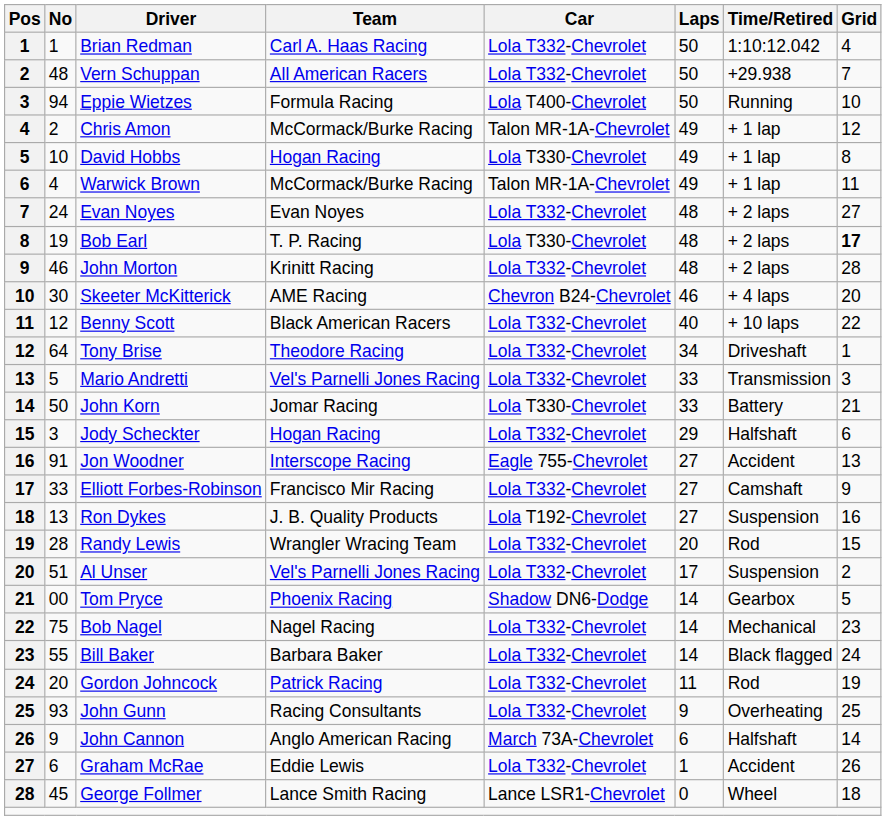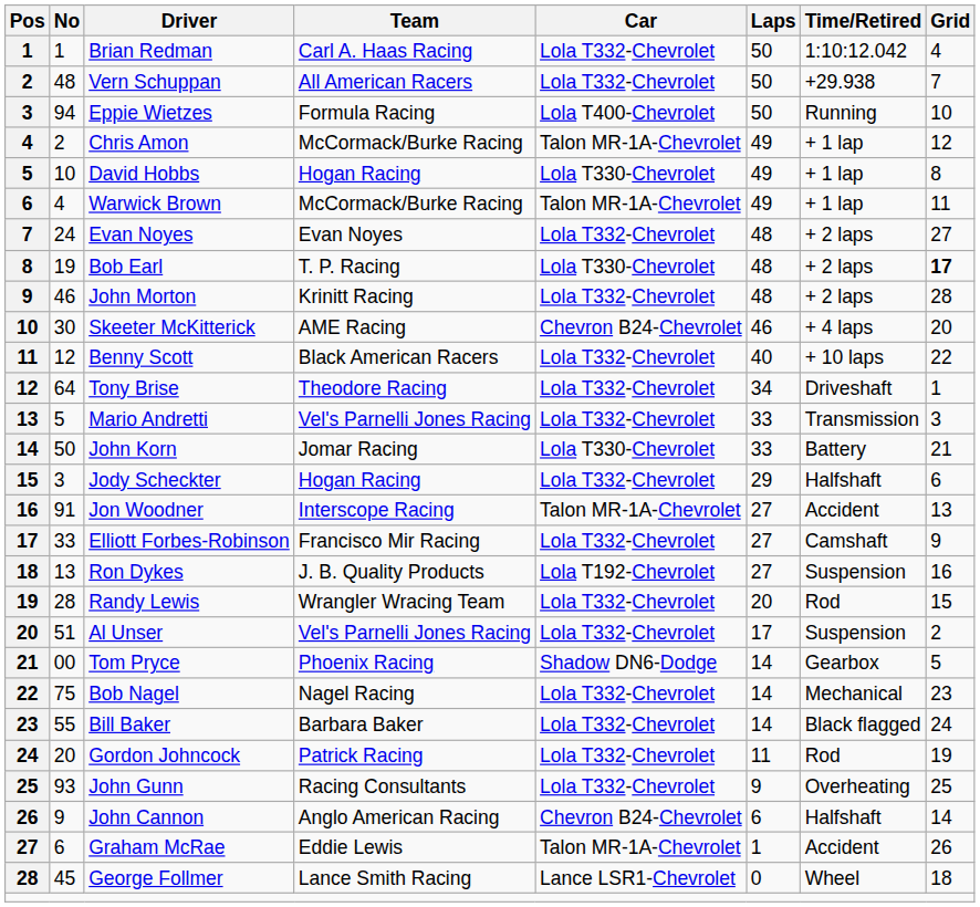 <table class="wikitable" style="font-size:95%;">
 <tr>
 <th>Pos</th>
 <th>No</th>
 <th>Driver</th>
 <th>Team</th>
 <th>Car</th>
 <th>Laps</th>
 <th>Time/Retired</th>
 <th>Grid</th>
 </tr>
 <tr>
 <th>1</th>
 <td>1</td>
 <td> <a href='#'>Brian Redman</a></td>
 <td><a href='#'>Carl A. Haas Racing</a></td>
 <td><a href='#'>Lola T332</a>-<a href='#'>Chevrolet</a></td>
 <td>50</td>
 <td>1:10:12.042</td>
 <td>4</td>
 </tr>
 <tr>
 <th>2</th>
 <td>48</td>
 <td> <a href='#'>Vern Schuppan</a></td>
 <td><a href='#'>All American Racers</a></td>
 <td><a href='#'>Lola T332</a>-<a href='#'>Chevrolet</a></td>
 <td>50</td>
 <td>+29.938</td>
 <td>7</td>
 </tr>
 <tr>
 <th>3</th>
 <td>94</td>
 <td> <a href='#'>Eppie Wietzes</a></td>
 <td>Formula Racing</td>
 <td><a href='#'>Lola</a> T400-<a href='#'>Chevrolet</a></td>
 <td>50</td>
 <td>Running</td>
 <td>10</td>
 </tr>
 <tr>
 <th>4</th>
 <td>2</td>
 <td> <a href='#'>Chris Amon</a></td>
 <td>McCormack/Burke Racing</td>
 <td>Talon MR-1A-<a href='#'>Chevrolet</a></td>
 <td>49</td>
 <td>+ 1 lap</td>
 <td>12</td>
 </tr>
 <tr>
 <th>5</th>
 <td>10</td>
 <td> <a href='#'>David Hobbs</a></td>
 <td><a href='#'>Hogan Racing</a></td>
 <td><a href='#'>Lola</a> T330-<a href='#'>Chevrolet</a></td>
 <td>49</td>
 <td>+ 1 lap</td>
 <td>8</td>
 </tr>
 <tr>
 <th>6</th>
 <td>4</td>
 <td> <a href='#'>Warwick Brown</a></td>
 <td>McCormack/Burke Racing</td>
 <td>Talon MR-1A-<a href='#'>Chevrolet</a></td>
 <td>49</td>
 <td>+ 1 lap</td>
 <td>11</td>
 </tr>
 <tr>
 <th>7</th>
 <td>24</td>
 <td> <a href='#'>Evan Noyes</a></td>
 <td>Evan Noyes</td>
 <td><a href='#'>Lola T332</a>-<a href='#'>Chevrolet</a></td>
 <td>48</td>
 <td>+ 2 laps</td>
 <td>27</td>
 </tr>
 <tr>
 <th>8</th>
 <td>19</td>
 <td> <a href='#'>Bob Earl</a></td>
 <td>T. P. Racing</td>
 <td><a href='#'>Lola</a> T330-<a href='#'>Chevrolet</a></td>
 <td>48</td>
 <td>+ 2 laps</td>
 <td><strong>17</strong></td>
 </tr>
 <tr>
 <th>9</th>
 <td>46</td>
 <td> <a href='#'>John Morton</a></td>
 <td>Krinitt Racing</td>
 <td><a href='#'>Lola T332</a>-<a href='#'>Chevrolet</a></td>
 <td>48</td>
 <td>+ 2 laps</td>
 <td>28</td>
 </tr>
 <tr>
 <th>10</th>
 <td>30</td>
 <td> <a href='#'>Skeeter McKitterick</a></td>
 <td>AME Racing</td>
 <td><a href='#'>Chevron</a> B24-<a href='#'>Chevrolet</a></td>
 <td>46</td>
 <td>+ 4 laps</td>
 <td>20</td>
 </tr>
 <tr>
 <th>11</th>
 <td>12</td>
 <td> <a href='#'>Benny Scott</a></td>
 <td>Black American Racers</td>
 <td><a href='#'>Lola T332</a>-<a href='#'>Chevrolet</a></td>
 <td>40</td>
 <td>+ 10 laps</td>
 <td>22</td>
 </tr>
 <tr>
 <th>12</th>
 <td>64</td>
 <td> <a href='#'>Tony Brise</a></td>
 <td><a href='#'>Theodore Racing</a></td>
 <td><a href='#'>Lola T332</a>-<a href='#'>Chevrolet</a></td>
 <td>34</td>
 <td>Driveshaft</td>
 <td>1</td>
 </tr>
 <tr>
 <th>13</th>
 <td>5</td>
 <td> <a href='#'>Mario Andretti</a></td>
 <td><a href='#'>Vel's Parnelli Jones Racing</a></td>
 <td><a href='#'>Lola T332</a>-<a href='#'>Chevrolet</a></td>
 <td>33</td>
 <td>Transmission</td>
 <td>3</td>
 </tr>
 <tr>
 <th>14</th>
 <td>50</td>
 <td> <a href='#'>John Korn</a></td>
 <td>Jomar Racing</td>
 <td><a href='#'>Lola</a> T330-<a href='#'>Chevrolet</a></td>
 <td>33</td>
 <td>Battery</td>
 <td>21</td>
 </tr>
 <tr>
 <th>15</th>
 <td>3</td>
 <td> <a href='#'>Jody Scheckter</a></td>
 <td><a href='#'>Hogan Racing</a></td>
 <td><a href='#'>Lola T332</a>-<a href='#'>Chevrolet</a></td>
 <td>29</td>
 <td>Halfshaft</td>
 <td>6</td>
 </tr>
 <tr>
 <th>16</th>
 <td>91</td>
 <td> <a href='#'>Jon Woodner</a></td>
 <td><a href='#'>Interscope Racing</a></td>
-<td><a href='#'>Eagle</a> 755-<a href='#'>Chevrolet</a></td>
+<td>Talon MR-1A-<a href='#'>Chevrolet</a></td>
 <td>27</td>
 <td>Accident</td>
 <td>13</td>
 </tr>
 <tr>
 <th>17</th>
 <td>33</td>
 <td> <a href='#'>Elliott Forbes-Robinson</a></td>
 <td>Francisco Mir Racing</td>
 <td><a href='#'>Lola T332</a>-<a href='#'>Chevrolet</a></td>
 <td>27</td>
 <td>Camshaft</td>
 <td>9</td>
 </tr>
 <tr>
 <th>18</th>
 <td>13</td>
 <td> <a href='#'>Ron Dykes</a></td>
 <td>J. B. Quality Products</td>
 <td><a href='#'>Lola</a> T192-<a href='#'>Chevrolet</a></td>
 <td>27</td>
 <td>Suspension</td>
 <td>16</td>
 </tr>
 <tr>
 <th>19</th>
 <td>28</td>
 <td> <a href='#'>Randy Lewis</a></td>
 <td>Wrangler Wracing Team</td>
 <td><a href='#'>Lola T332</a>-<a href='#'>Chevrolet</a></td>
 <td>20</td>
 <td>Rod</td>
 <td>15</td>
 </tr>
 <tr>
 <th>20</th>
 <td>51</td>
 <td> <a href='#'>Al Unser</a></td>
 <td><a href='#'>Vel's Parnelli Jones Racing</a></td>
 <td><a href='#'>Lola T332</a>-<a href='#'>Chevrolet</a></td>
 <td>17</td>
 <td>Suspension</td>
 <td>2</td>
 </tr>
 <tr>
 <th>21</th>
 <td>00</td>
 <td> <a href='#'>Tom Pryce</a></td>
 <td><a href='#'>Phoenix Racing</a></td>
 <td><a href='#'>Shadow</a> DN6-<a href='#'>Dodge</a></td>
 <td>14</td>
 <td>Gearbox</td>
 <td>5</td>
 </tr>
 <tr>
 <th>22</th>
 <td>75</td>
 <td> <a href='#'>Bob Nagel</a></td>
 <td>Nagel Racing</td>
 <td><a href='#'>Lola T332</a>-<a href='#'>Chevrolet</a></td>
 <td>14</td>
 <td>Mechanical</td>
 <td>23</td>
 </tr>
 <tr>
 <th>23</th>
 <td>55</td>
 <td> <a href='#'>Bill Baker</a></td>
 <td>Barbara Baker</td>
 <td><a href='#'>Lola T332</a>-<a href='#'>Chevrolet</a></td>
 <td>14</td>
 <td>Black flagged</td>
 <td>24</td>
 </tr>
 <tr>
 <th>24</th>
 <td>20</td>
 <td> <a href='#'>Gordon Johncock</a></td>
 <td><a href='#'>Patrick Racing</a></td>
 <td><a href='#'>Lola T332</a>-<a href='#'>Chevrolet</a></td>
 <td>11</td>
 <td>Rod</td>
 <td>19</td>
 </tr>
 <tr>
 <th>25</th>
 <td>93</td>
 <td> <a href='#'>John Gunn</a></td>
 <td>Racing Consultants</td>
 <td><a href='#'>Lola T332</a>-<a href='#'>Chevrolet</a></td>
 <td>9</td>
 <td>Overheating</td>
 <td>25</td>
 </tr>
 <tr>
 <th>26</th>
 <td>9</td>
 <td> <a href='#'>John Cannon</a></td>
 <td>Anglo American Racing</td>
-<td><a href='#'>March</a> 73A-<a href='#'>Chevrolet</a></td>
+<td><a href='#'>Chevron</a> B24-<a href='#'>Chevrolet</a></td>
 <td>6</td>
 <td>Halfshaft</td>
 <td>14</td>
 </tr>
 <tr>
 <th>27</th>
 <td>6</td>
 <td> <a href='#'>Graham McRae</a></td>
 <td>Eddie Lewis</td>
-<td><a href='#'>Lola T332</a>-<a href='#'>Chevrolet</a></td>
+<td>Talon MR-1A-<a href='#'>Chevrolet</a></td>
 <td>1</td>
 <td>Accident</td>
 <td>26</td>
 </tr>
 <tr>
 <th>28</th>
 <td>45</td>
 <td> <a href='#'>George Follmer</a></td>
 <td>Lance Smith Racing</td>
 <td>Lance LSR1-<a href='#'>Chevrolet</a></td>
 <td>0</td>
 <td>Wheel</td>
 <td>18</td>
 </tr>
 <tr>
 <td colspan=8 align=center></td>
 </tr>
 </table>
